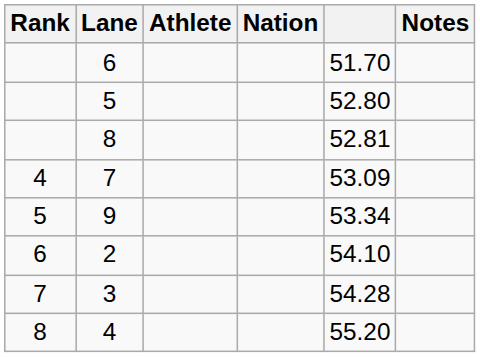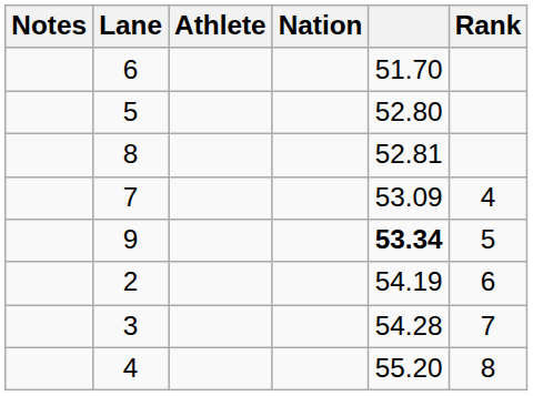 <table class="wikitable sortable" style="text-align:center">
 <tr>
-<th scope=col>Rank</th>
+<th scope=col>Notes</th>
 <th scope=col>Lane</th>
 <th scope=col>Athlete</th>
 <th scope=col>Nation</th>
 <th scope=col></th>
-<th scope=col>Notes</th>
+<th scope=col>Rank</th>
 </tr>
 <tr>
 <td></td>
 <td>6</td>
 <td align="left"></td>
 <td align="left"></td>
 <td>51.70</td>
 <td></td>
 </tr>
 <tr>
 <td></td>
 <td>5</td>
 <td align="left"></td>
 <td align="left"></td>
 <td>52.80</td>
 <td></td>
 </tr>
 <tr>
 <td></td>
 <td>8</td>
 <td align="left"></td>
 <td align="left"></td>
 <td>52.81</td>
 <td></td>
 </tr>
 <tr>
-<td>4</td>
+<td></td>
 <td>7</td>
 <td align="left"></td>
 <td align="left"></td>
 <td>53.09</td>
-<td></td>
+<td>4</td>
 </tr>
 <tr>
-<td>5</td>
+<td></td>
 <td>9</td>
 <td align="left"></td>
 <td align="left"></td>
-<td>53.34</td>
-<td></td>
+<td><strong>53.34</strong></td>
+<td>5</td>
 </tr>
 <tr>
-<td>6</td>
+<td></td>
 <td>2</td>
 <td align="left"></td>
 <td align="left"></td>
-<td>54.10</td>
-<td></td>
+<td>54.19</td>
+<td>6</td>
 </tr>
 <tr>
-<td>7</td>
+<td></td>
 <td>3</td>
 <td align="left"></td>
 <td align="left"></td>
 <td>54.28</td>
-<td></td>
+<td>7</td>
 </tr>
 <tr>
-<td>8</td>
+<td></td>
 <td>4</td>
 <td align="left"></td>
 <td align="left"></td>
 <td>55.20</td>
-<td></td>
+<td>8</td>
 </tr>
 </table>
